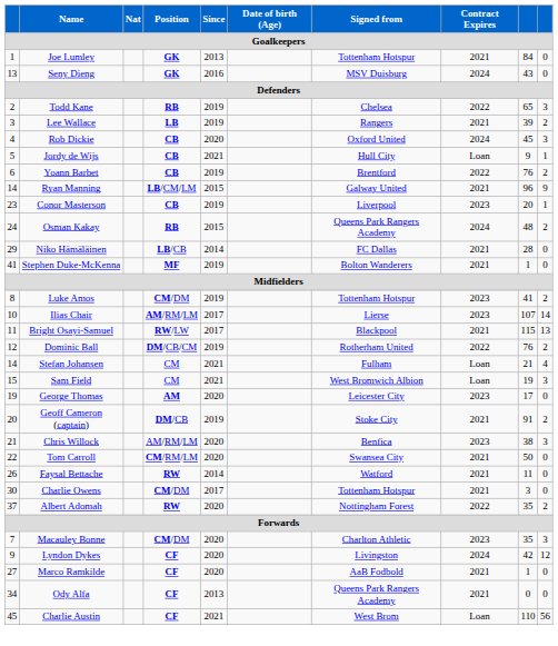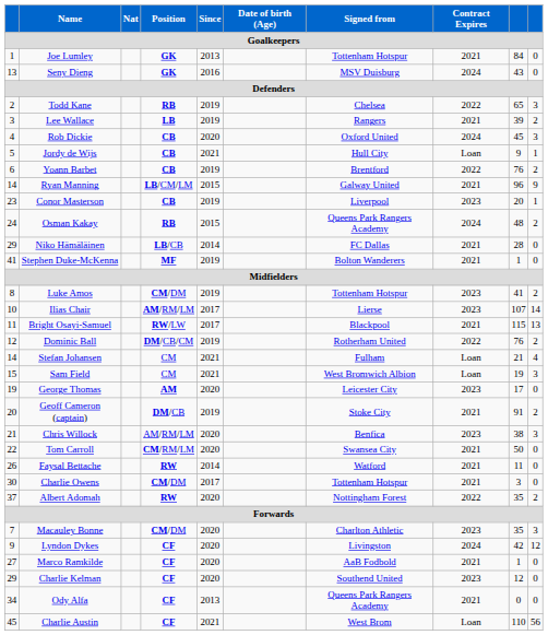 <table class="wikitable" style="text-align:center; font-size:90%; width:90%;">
 <tr>
 <th style="background:#0066CC; color:#FFFFFF; text-align:center;"></th>
 <th style="background:#0066CC; color:#FFFFFF; text-align:center;">Name</th>
 <th style="background:#0066CC; color:#FFFFFF; text-align:center;">Nat</th>
 <th style="background:#0066CC; color:#FFFFFF; text-align:center;">Position</th>
 <th style="background:#0066CC; color:#FFFFFF; text-align:center;">Since</th>
 <th style="background:#0066CC; color:#FFFFFF; text-align:center;">Date of birth (Age)</th>
 <th style="background:#0066CC; color:#FFFFFF; text-align:center;">Signed from</th>
 <th style="background:#0066CC; color:#FFFFFF; text-align:center;">Contract Expires</th>
 <th style="background:#0066CC; color:#FFFFFF; text-align:center;"></th>
 <th style="background:#0066CC; color:#FFFFFF; text-align:center;"></th>
 </tr>
 <tr>
 <th colspan="10" style="background:#dcdcdc; text-align:center;">Goalkeepers</th>
 </tr>
 <tr>
 <td>1</td>
 <td><a href='#'>Joe Lumley</a></td>
 <td></td>
 <td><strong><a href='#'>GK</a></strong></td>
 <td>2013</td>
 <td></td>
 <td> <a href='#'>Tottenham Hotspur</a></td>
 <td>2021</td>
 <td>84</td>
 <td>0</td>
 </tr>
 <tr>
 <td>13</td>
 <td><a href='#'>Seny Dieng</a></td>
 <td></td>
 <td><strong><a href='#'>GK</a></strong></td>
 <td>2016</td>
 <td></td>
 <td> <a href='#'>MSV Duisburg</a></td>
 <td>2024</td>
 <td>43</td>
 <td>0</td>
 </tr>
 <tr>
 <th colspan="10" style="background:#dcdcdc; text-align:center;">Defenders</th>
 </tr>
 <tr>
 <td>2</td>
 <td><a href='#'>Todd Kane</a></td>
 <td></td>
 <td><strong><a href='#'>RB</a></strong></td>
 <td>2019</td>
 <td></td>
 <td> <a href='#'>Chelsea</a></td>
 <td>2022</td>
 <td>65</td>
 <td>3</td>
 </tr>
 <tr>
 <td>3</td>
 <td><a href='#'>Lee Wallace</a></td>
 <td></td>
 <td><strong><a href='#'>LB</a></strong></td>
 <td>2019</td>
 <td></td>
 <td> <a href='#'>Rangers</a></td>
 <td>2021</td>
 <td>39</td>
 <td>2</td>
 </tr>
 <tr>
 <td>4</td>
 <td><a href='#'>Rob Dickie</a></td>
 <td></td>
 <td><strong><a href='#'>CB</a></strong></td>
 <td>2020</td>
 <td></td>
 <td> <a href='#'>Oxford United</a></td>
 <td>2024</td>
 <td>45</td>
 <td>3</td>
 </tr>
 <tr>
 <td>5</td>
 <td><a href='#'>Jordy de Wijs</a></td>
 <td></td>
 <td><strong><a href='#'>CB</a></strong></td>
 <td>2021</td>
 <td></td>
 <td> <a href='#'>Hull City</a></td>
 <td>Loan</td>
 <td>9</td>
 <td>1</td>
 </tr>
 <tr>
 <td>6</td>
 <td><a href='#'>Yoann Barbet</a></td>
 <td></td>
 <td><strong><a href='#'>CB</a></strong></td>
 <td>2019</td>
 <td></td>
 <td> <a href='#'>Brentford</a></td>
 <td>2022</td>
 <td>76</td>
 <td>2</td>
 </tr>
 <tr>
 <td>14</td>
 <td><a href='#'>Ryan Manning</a></td>
 <td></td>
 <td><strong><a href='#'>LB</a></strong>/<a href='#'>CM</a>/<a href='#'>LM</a></td>
 <td>2015</td>
 <td></td>
 <td> <a href='#'>Galway United</a></td>
 <td>2021</td>
 <td>96</td>
 <td>9</td>
 </tr>
 <tr>
 <td>23</td>
 <td><a href='#'>Conor Masterson</a></td>
 <td></td>
 <td><strong><a href='#'>CB</a></strong></td>
 <td>2019</td>
 <td></td>
 <td> <a href='#'>Liverpool</a></td>
 <td>2023</td>
 <td>20</td>
 <td>1</td>
 </tr>
 <tr>
 <td>24</td>
 <td><a href='#'>Osman Kakay</a></td>
 <td></td>
 <td><strong><a href='#'>RB</a></strong></td>
 <td>2015</td>
 <td></td>
 <td> <a href='#'>Queens Park Rangers Academy</a></td>
 <td>2024</td>
 <td>48</td>
 <td>2</td>
 </tr>
 <tr>
 <td>29</td>
 <td><a href='#'>Niko Hämäläinen</a></td>
 <td></td>
 <td><strong><a href='#'>LB</a></strong>/<a href='#'>CB</a></td>
 <td>2014</td>
 <td></td>
 <td> <a href='#'>FC Dallas</a></td>
 <td>2021</td>
 <td>28</td>
 <td>0</td>
 </tr>
 <tr>
 <td>41</td>
 <td><a href='#'>Stephen Duke-McKenna</a></td>
 <td></td>
 <td><strong><a href='#'>MF</a></strong></td>
 <td>2019</td>
 <td></td>
 <td> <a href='#'>Bolton Wanderers</a></td>
 <td>2021</td>
 <td>1</td>
 <td>0</td>
 </tr>
 <tr>
 <th colspan="10" style="background:#dcdcdc; text-align:center;">Midfielders</th>
 </tr>
 <tr>
 <td>8</td>
 <td><a href='#'>Luke Amos</a></td>
 <td></td>
 <td><strong><a href='#'>CM</a></strong>/<a href='#'>DM</a></td>
 <td>2019</td>
 <td></td>
 <td> <a href='#'>Tottenham Hotspur</a></td>
 <td>2023</td>
 <td>41</td>
 <td>2</td>
 </tr>
 <tr>
 <td>10</td>
 <td><a href='#'>Ilias Chair</a></td>
 <td></td>
 <td><strong><a href='#'>AM</a></strong>/<a href='#'>RM</a>/<a href='#'>LM</a></td>
 <td>2017</td>
 <td></td>
 <td> <a href='#'>Lierse</a></td>
 <td>2023</td>
 <td>107</td>
 <td>14</td>
 </tr>
 <tr>
 <td>11</td>
 <td><a href='#'>Bright Osayi-Samuel</a></td>
 <td></td>
 <td><strong><a href='#'>RW</a></strong>/<a href='#'>LW</a></td>
 <td>2017</td>
 <td></td>
 <td> <a href='#'>Blackpool</a></td>
 <td>2021</td>
 <td>115</td>
 <td>13</td>
 </tr>
 <tr>
 <td>12</td>
 <td><a href='#'>Dominic Ball</a></td>
 <td></td>
 <td><strong><a href='#'>DM</a></strong>/<a href='#'>CB</a>/<a href='#'>CM</a></td>
 <td>2019</td>
 <td></td>
 <td> <a href='#'>Rotherham United</a></td>
 <td>2022</td>
 <td>76</td>
 <td>2</td>
 </tr>
 <tr>
 <td>14</td>
 <td><a href='#'>Stefan Johansen</a></td>
 <td></td>
 <td><a href='#'>CM</a></td>
 <td>2021</td>
 <td></td>
 <td> <a href='#'>Fulham</a></td>
 <td>Loan</td>
 <td>21</td>
 <td>4</td>
 </tr>
 <tr>
 <td>15</td>
 <td><a href='#'>Sam Field</a></td>
 <td></td>
 <td><a href='#'>CM</a></td>
 <td>2021</td>
 <td></td>
 <td> <a href='#'>West Bromwich Albion</a></td>
 <td>Loan</td>
 <td>19</td>
 <td>3</td>
 </tr>
 <tr>
 <td>19</td>
 <td><a href='#'>George Thomas</a></td>
 <td></td>
 <td><strong><a href='#'>AM</a></strong></td>
 <td>2020</td>
 <td></td>
 <td> <a href='#'>Leicester City</a></td>
 <td>2023</td>
 <td>17</td>
 <td>0</td>
 </tr>
 <tr>
 <td>20</td>
 <td><a href='#'>Geoff Cameron</a> (<a href='#'>captain</a>)</td>
 <td></td>
 <td><strong><a href='#'>DM</a></strong>/<a href='#'>CB</a></td>
 <td>2019</td>
 <td></td>
 <td> <a href='#'>Stoke City</a></td>
 <td>2021</td>
 <td>91</td>
 <td>2</td>
 </tr>
 <tr>
 <td>21</td>
 <td><a href='#'>Chris Willock</a></td>
 <td></td>
 <td><a href='#'>AM</a>/<a href='#'>RM</a>/<a href='#'>LM</a></td>
 <td>2020</td>
 <td></td>
 <td> <a href='#'>Benfica</a></td>
 <td>2023</td>
 <td>38</td>
 <td>3</td>
 </tr>
 <tr>
 <td>22</td>
 <td><a href='#'>Tom Carroll</a></td>
 <td></td>
 <td><strong><a href='#'>CM</a></strong>/<a href='#'>RM</a>/<a href='#'>LM</a></td>
 <td>2020</td>
 <td></td>
 <td> <a href='#'>Swansea City</a></td>
 <td>2021</td>
 <td>50</td>
 <td>0</td>
 </tr>
 <tr>
 <td>26</td>
 <td><a href='#'>Faysal Bettache</a></td>
 <td></td>
 <td><strong><a href='#'>RW</a></strong></td>
 <td>2014</td>
 <td></td>
 <td> <a href='#'>Watford</a></td>
 <td>2021</td>
 <td>11</td>
 <td>0</td>
 </tr>
 <tr>
 <td>30</td>
 <td><a href='#'>Charlie Owens</a></td>
 <td></td>
 <td><strong><a href='#'>CM</a></strong>/<a href='#'>DM</a></td>
 <td>2017</td>
 <td></td>
 <td> <a href='#'>Tottenham Hotspur</a></td>
 <td>2021</td>
 <td>3</td>
 <td>0</td>
 </tr>
 <tr>
 <td>37</td>
 <td><a href='#'>Albert Adomah</a></td>
 <td></td>
 <td><strong><a href='#'>RW</a></strong></td>
 <td>2020</td>
 <td></td>
 <td> <a href='#'>Nottingham Forest</a></td>
 <td>2022</td>
 <td>35</td>
 <td>2</td>
 </tr>
 <tr>
 <th colspan="10" style="background:#dcdcdc; text-align:center;">Forwards</th>
 </tr>
 <tr>
 <td>7</td>
 <td><a href='#'>Macauley Bonne</a></td>
 <td></td>
 <td><strong><a href='#'>CM</a></strong>/<a href='#'>DM</a></td>
 <td>2020</td>
 <td></td>
 <td> <a href='#'>Charlton Athletic</a></td>
 <td>2023</td>
 <td>35</td>
 <td>3</td>
 </tr>
 <tr>
 <td>9</td>
 <td><a href='#'>Lyndon Dykes</a></td>
 <td></td>
 <td><strong><a href='#'>CF</a></strong></td>
 <td>2020</td>
 <td></td>
 <td> <a href='#'>Livingston</a></td>
 <td>2024</td>
 <td>42</td>
 <td>12</td>
 </tr>
 <tr>
 <td>27</td>
 <td><a href='#'>Marco Ramkilde</a></td>
 <td></td>
 <td><strong><a href='#'>CF</a></strong></td>
 <td>2020</td>
 <td></td>
 <td> <a href='#'>AaB Fodbold</a></td>
 <td>2021</td>
 <td>1</td>
 <td>0</td>
 </tr>
 <tr>
+<td>29</td>
+<td><a href='#'>Charlie Kelman</a></td>
+<td></td>
+<td><strong><a href='#'>CF</a></strong></td>
+<td>2020</td>
+<td></td>
+<td> <a href='#'>Southend United</a></td>
+<td>2023</td>
+<td>12</td>
+<td>0</td>
+</tr>
+<tr>
 <td>34</td>
 <td><a href='#'>Ody Alfa</a></td>
 <td></td>
 <td><strong><a href='#'>CF</a></strong></td>
 <td>2013</td>
 <td></td>
 <td> <a href='#'> Queens Park Rangers Academy</a></td>
 <td>2021</td>
 <td>0</td>
 <td>0</td>
 </tr>
 <tr>
 <td>45</td>
 <td><a href='#'>Charlie Austin</a></td>
 <td></td>
 <td><strong><a href='#'>CF</a></strong></td>
 <td>2021</td>
 <td></td>
 <td> <a href='#'>West Brom</a></td>
 <td>Loan</td>
 <td>110</td>
 <td>56<br></td>
 </tr>
 </table>
